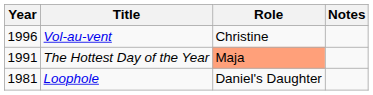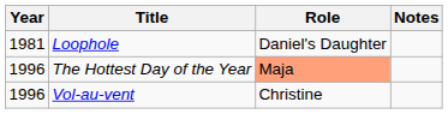 <table class="wikitable sortable">
 <tr>
 <th>Year</th>
 <th>Title</th>
 <th>Role</th>
 <th class="unsortable">Notes</th>
 </tr>
 <tr>
+<td>1981</td>
+<td><em><a href='#'>Loophole</a></em></td>
+<td>Daniel's Daughter</td>
+<td></td>
+</tr>
+<tr>
+<td>1996</td>
+<td><em>The Hottest Day of the Year</em></td>
+<td style="background: lightsalmon;">Maja</td>
+<td></td>
+</tr>
+<tr>
 <td>1996</td>
 <td><em><a href='#'>Vol-au-vent</a></em></td>
 <td>Christine</td>
 <td></td>
 </tr>
-<tr>
-<td>1991</td>
-<td><em>The Hottest Day of the Year</em></td>
-<td style="background: lightsalmon;">Maja</td>
-<td></td>
-</tr>
-<tr>
-<td>1981</td>
-<td><em><a href='#'>Loophole</a></em></td>
-<td>Daniel's Daughter</td>
-<td></td>
-</tr>
 </table>
